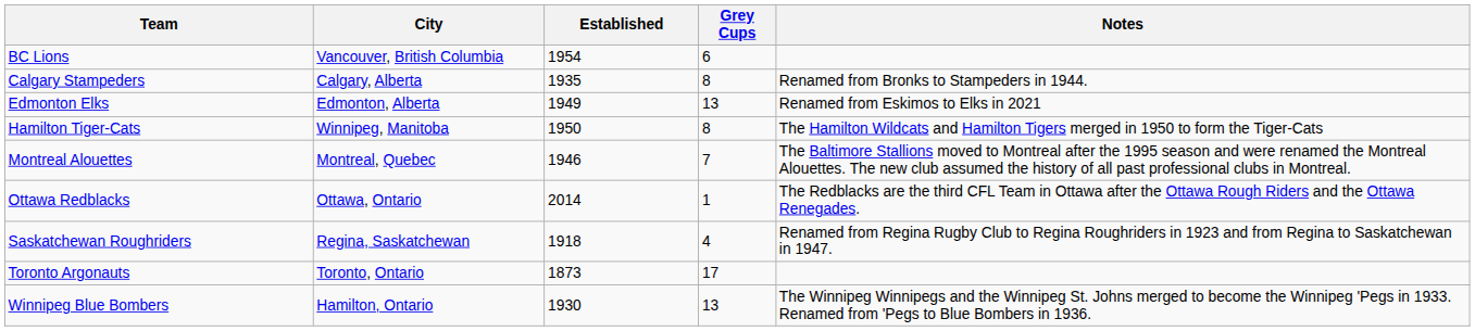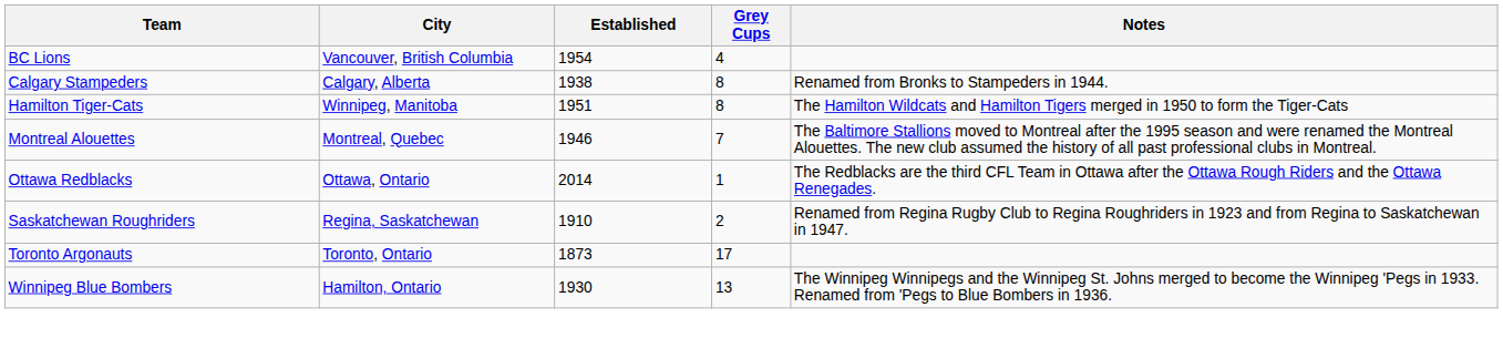 <table class="wikitable">
 <tr>
 <th bgcolor="#DDDDFF" width="20%">Team</th>
 <th bgcolor="#DDDDFF" width="15%">City</th>
 <th bgcolor="#DDDDFF" width="10%">Established</th>
 <th bgcolor="#DDDDFF" width="5%"><a href='#'>Grey Cups</a></th>
 <th bgcolor="#DDDDFF" width="45%">Notes</th>
 </tr>
 <tr>
 <td><a href='#'>BC Lions</a></td>
 <td><a href='#'>Vancouver</a>, <a href='#'>British Columbia</a></td>
 <td>1954</td>
-<td>6</td>
+<td>4</td>
 <td></td>
 </tr>
 <tr>
 <td><a href='#'>Calgary Stampeders</a></td>
 <td><a href='#'>Calgary</a>, <a href='#'>Alberta</a></td>
-<td>1935</td>
+<td>1938</td>
 <td>8</td>
 <td>Renamed from Bronks to Stampeders in 1944.</td>
 </tr>
 <tr>
-<td><a href='#'>Edmonton Elks</a></td>
-<td><a href='#'>Edmonton</a>, <a href='#'>Alberta</a></td>
-<td>1949</td>
-<td>13</td>
-<td>Renamed from Eskimos to Elks in 2021</td>
-</tr>
-<tr>
 <td><a href='#'>Hamilton Tiger-Cats</a></td>
 <td><a href='#'>Winnipeg</a>, <a href='#'>Manitoba</a></td>
-<td>1950</td>
+<td>1951</td>
 <td>8</td>
 <td>The <a href='#'>Hamilton Wildcats</a> and <a href='#'>Hamilton Tigers</a> merged in 1950 to form the Tiger-Cats</td>
 </tr>
 <tr>
 <td><a href='#'>Montreal Alouettes</a></td>
 <td><a href='#'>Montreal</a>, <a href='#'>Quebec</a></td>
 <td>1946</td>
 <td>7</td>
 <td>The <a href='#'>Baltimore Stallions</a> moved to Montreal after the 1995 season and were renamed the Montreal Alouettes. The new club assumed the history of all past professional clubs in Montreal.</td>
 </tr>
 <tr>
 <td><a href='#'>Ottawa Redblacks</a></td>
 <td><a href='#'>Ottawa</a>, <a href='#'>Ontario</a></td>
 <td>2014</td>
 <td>1</td>
 <td>The Redblacks are the third CFL Team in Ottawa after the <a href='#'>Ottawa Rough Riders</a> and the <a href='#'>Ottawa Renegades</a>.</td>
 </tr>
 <tr>
 <td><a href='#'>Saskatchewan Roughriders</a></td>
 <td><a href='#'>Regina, Saskatchewan</a></td>
-<td>1918</td>
-<td>4</td>
+<td>1910</td>
+<td>2</td>
 <td>Renamed from Regina Rugby Club to Regina Roughriders in 1923 and from Regina to Saskatchewan in 1947.</td>
 </tr>
 <tr>
 <td><a href='#'>Toronto Argonauts</a></td>
 <td><a href='#'>Toronto</a>, <a href='#'>Ontario</a></td>
 <td>1873</td>
 <td>17</td>
 <td></td>
 </tr>
 <tr>
 <td><a href='#'>Winnipeg Blue Bombers</a></td>
 <td><a href='#'>Hamilton, Ontario</a></td>
 <td>1930</td>
 <td>13</td>
 <td>The Winnipeg Winnipegs and the Winnipeg St. Johns merged to become the Winnipeg 'Pegs in 1933. Renamed from 'Pegs to Blue Bombers in 1936.</td>
 </tr>
 </table>
